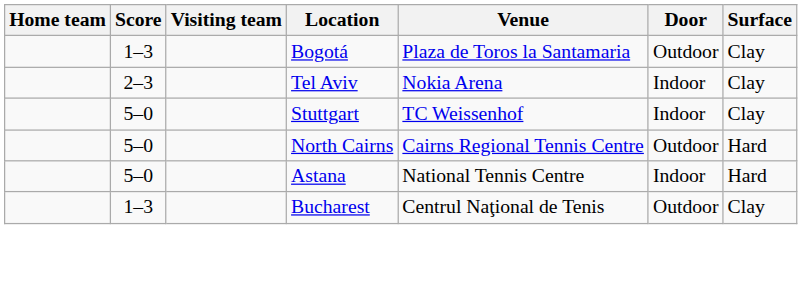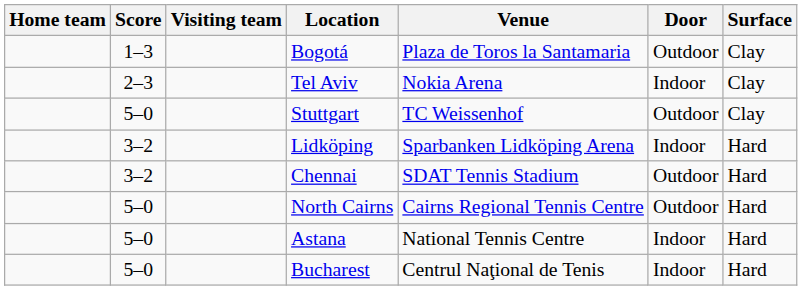 <table class="wikitable" style="border:1px solid #aaa;">
 <tr>
 <th>Home team</th>
 <th>Score</th>
 <th>Visiting team</th>
 <th>Location</th>
 <th>Venue</th>
 <th>Door</th>
 <th>Surface</th>
 </tr>
 <tr>
 <td></td>
 <td style="text-align:center;">1–3</td>
 <td><strong></strong></td>
 <td><a href='#'>Bogotá</a></td>
 <td><a href='#'>Plaza de Toros la Santamaria</a></td>
 <td>Outdoor</td>
 <td>Clay</td>
 </tr>
 <tr>
 <td></td>
 <td style="text-align:center;">2–3</td>
 <td></td>
 <td><a href='#'>Tel Aviv</a></td>
 <td><a href='#'>Nokia Arena</a></td>
 <td>Indoor</td>
 <td>Clay</td>
 </tr>
 <tr>
 <td><strong></strong></td>
 <td style="text-align:center;">5–0</td>
 <td></td>
 <td><a href='#'>Stuttgart</a></td>
 <td><a href='#'>TC Weissenhof</a></td>
+<td>Outdoor</td>
+<td>Clay</td>
+</tr>
+<tr>
+<td><strong></strong></td>
+<td style="text-align:center;">3–2</td>
+<td></td>
+<td><a href='#'>Lidköping</a></td>
+<td><a href='#'>Sparbanken Lidköping Arena</a></td>
 <td>Indoor</td>
-<td>Clay</td>
+<td>Hard</td>
+</tr>
+<tr>
+<td><strong></strong></td>
+<td style="text-align:center;">3–2</td>
+<td></td>
+<td><a href='#'>Chennai</a></td>
+<td><a href='#'>SDAT Tennis Stadium</a></td>
+<td>Outdoor</td>
+<td>Hard</td>
 </tr>
 <tr>
 <td></td>
 <td style="text-align:center;">5–0</td>
 <td><strong></strong></td>
 <td><a href='#'>North Cairns</a></td>
 <td><a href='#'>Cairns Regional Tennis Centre</a></td>
 <td>Outdoor</td>
 <td>Hard</td>
 </tr>
 <tr>
 <td><strong></strong></td>
 <td style="text-align:center;">5–0</td>
 <td></td>
 <td><a href='#'>Astana</a></td>
 <td>National Tennis Centre</td>
 <td>Indoor</td>
 <td>Hard</td>
 </tr>
 <tr>
 <td><strong></strong></td>
-<td style="text-align:center;">1–3</td>
+<td style="text-align:center;">5–0</td>
 <td></td>
 <td><a href='#'>Bucharest</a></td>
 <td>Centrul Naţional de Tenis</td>
-<td>Outdoor</td>
-<td>Clay</td>
+<td>Indoor</td>
+<td>Hard</td>
 </tr>
 </table>
